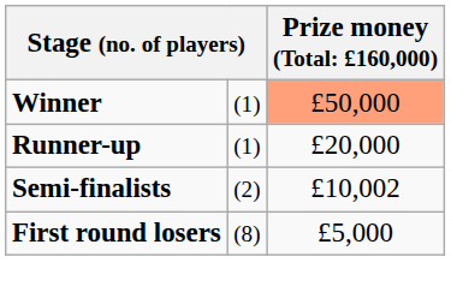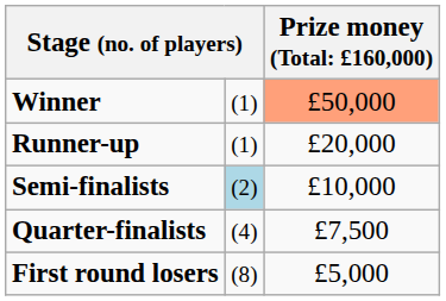 <table class="wikitable">
 <tr>
 <th colspan="2">Stage <small>(no. of players)</small></th>
 <th>Prize money<br><small>(Total: £160,000)</small></th>
 </tr>
 <tr>
 <td><strong>Winner</strong></td>
 <td align="center"><small>(1)</small></td>
 <td align="center" style="background: lightsalmon;">£50,000</td>
 </tr>
 <tr>
 <td><strong>Runner-up</strong></td>
 <td align="center"><small>(1)</small></td>
 <td align="center">£20,000</td>
 </tr>
 <tr>
 <td><strong>Semi-finalists</strong></td>
-<td align="center"><small>(2)</small></td>
-<td align="center">£10,002</td>
+<td align="center" style="background: lightblue;"><small>(2)</small></td>
+<td align="center">£10,000</td>
+</tr>
+<tr>
+<td><strong>Quarter-finalists</strong></td>
+<td align="center"><small>(4)</small></td>
+<td align="center">£7,500</td>
 </tr>
 <tr>
 <td><strong>First round losers</strong></td>
 <td align="center"><small>(8)</small></td>
 <td align="center">£5,000</td>
 </tr>
 </table>
